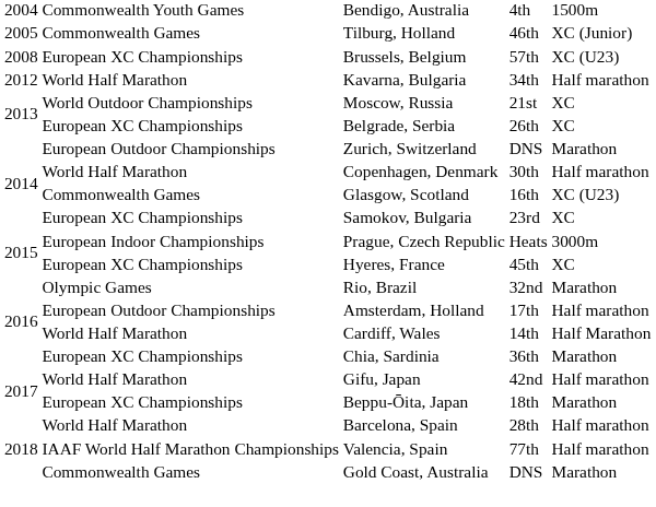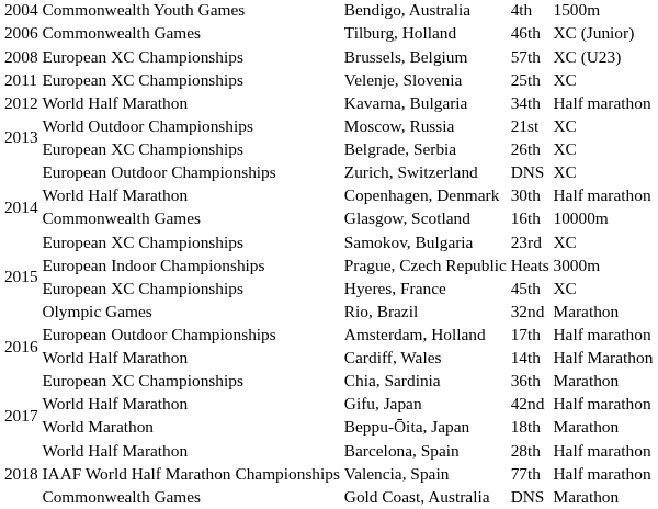 <table>
 <tr>
 <td>2004</td>
 <td>Commonwealth Youth Games</td>
 <td>Bendigo, Australia</td>
 <td>4th</td>
 <td>1500m</td>
 <td></td>
 </tr>
 <tr>
-<td>2005</td>
+<td>2006</td>
 <td>Commonwealth Games</td>
 <td>Tilburg, Holland</td>
 <td>46th</td>
 <td>XC (Junior)</td>
 <td></td>
 </tr>
 <tr>
 <td>2008</td>
 <td>European XC Championships</td>
 <td>Brussels, Belgium</td>
 <td>57th</td>
 <td>XC (U23)</td>
+<td></td>
+</tr>
+<tr>
+<td>2011</td>
+<td>European XC Championships</td>
+<td>Velenje, Slovenia</td>
+<td>25th</td>
+<td>XC</td>
 <td></td>
 </tr>
 <tr>
 <td>2012</td>
 <td>World Half Marathon</td>
 <td>Kavarna, Bulgaria</td>
 <td>34th</td>
 <td>Half marathon</td>
 <td></td>
 </tr>
 <tr>
 <td rowspan=2>2013</td>
 <td>World Outdoor Championships</td>
 <td>Moscow, Russia</td>
 <td>21st</td>
 <td>XC</td>
 <td></td>
 </tr>
 <tr>
 <td>European XC Championships</td>
 <td>Belgrade, Serbia</td>
 <td>26th</td>
 <td>XC</td>
 <td></td>
 </tr>
 <tr>
 <td rowspan=4>2014</td>
 <td>European Outdoor Championships</td>
 <td>Zurich, Switzerland</td>
 <td>DNS</td>
-<td>Marathon</td>
+<td>XC</td>
 <td></td>
 </tr>
 <tr>
 <td>World Half Marathon</td>
 <td>Copenhagen, Denmark</td>
 <td>30th</td>
 <td>Half marathon</td>
 <td></td>
 </tr>
 <tr>
 <td>Commonwealth Games</td>
 <td>Glasgow, Scotland</td>
 <td>16th</td>
-<td>XC (U23)</td>
+<td>10000m</td>
 <td></td>
 </tr>
 <tr>
 <td>European XC Championships</td>
 <td>Samokov, Bulgaria</td>
 <td>23rd</td>
 <td>XC</td>
 <td></td>
 </tr>
 <tr>
 <td rowspan=2>2015</td>
 <td>European Indoor Championships</td>
 <td>Prague, Czech Republic</td>
 <td>Heats</td>
 <td>3000m</td>
 <td></td>
 </tr>
 <tr>
 <td>European XC Championships</td>
 <td>Hyeres, France</td>
 <td>45th</td>
 <td>XC</td>
 <td></td>
 </tr>
 <tr>
 <td rowspan=4>2016</td>
 <td>Olympic Games</td>
 <td>Rio, Brazil</td>
 <td>32nd</td>
 <td>Marathon</td>
 <td></td>
 </tr>
 <tr>
 <td>European Outdoor Championships</td>
 <td>Amsterdam, Holland</td>
 <td>17th</td>
 <td>Half marathon</td>
 <td></td>
 </tr>
 <tr>
 <td>World Half Marathon</td>
 <td>Cardiff, Wales</td>
 <td>14th</td>
 <td>Half Marathon</td>
 <td></td>
 </tr>
 <tr>
 <td>European XC Championships</td>
 <td>Chia, Sardinia</td>
 <td>36th</td>
 <td>Marathon</td>
 <td></td>
 </tr>
 <tr>
 <td rowspan=2>2017</td>
 <td>World Half Marathon</td>
 <td>Gifu, Japan</td>
 <td>42nd</td>
 <td>Half marathon</td>
 <td></td>
 </tr>
 <tr>
-<td>European XC Championships</td>
+<td>World Marathon</td>
 <td>Beppu-Ōita, Japan</td>
 <td>18th</td>
 <td>Marathon</td>
 <td></td>
 </tr>
 <tr>
 <td rowspan=3>2018</td>
 <td>World Half Marathon</td>
 <td>Barcelona, Spain</td>
 <td>28th</td>
 <td>Half marathon</td>
 <td></td>
 </tr>
 <tr>
 <td>IAAF World Half Marathon Championships</td>
 <td>Valencia, Spain</td>
 <td>77th</td>
 <td>Half marathon</td>
 <td></td>
 </tr>
 <tr>
 <td>Commonwealth Games</td>
 <td>Gold Coast, Australia</td>
 <td>DNS</td>
 <td>Marathon</td>
 <td></td>
 </tr>
 </table>
